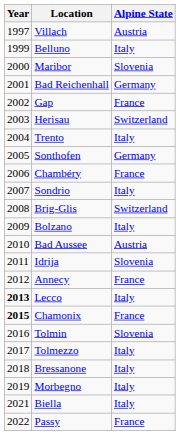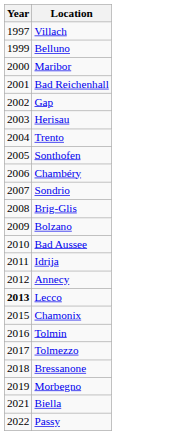 <table class="wikitable sortable">
 <tr>
 <th>Year</th>
 <th>Location</th>
-<th><a href='#'>Alpine State</a></th>
 </tr>
 <tr>
 <td>1997</td>
 <td><a href='#'>Villach</a></td>
-<td><a href='#'>Austria</a></td>
 </tr>
 <tr>
 <td>1999</td>
 <td><a href='#'>Belluno</a></td>
-<td><a href='#'>Italy</a></td>
 </tr>
 <tr>
 <td>2000</td>
 <td><a href='#'>Maribor</a></td>
-<td><a href='#'>Slovenia</a></td>
 </tr>
 <tr>
 <td>2001</td>
 <td><a href='#'>Bad Reichenhall</a></td>
-<td><a href='#'>Germany</a></td>
 </tr>
 <tr>
 <td>2002</td>
 <td><a href='#'>Gap</a></td>
-<td><a href='#'>France</a></td>
 </tr>
 <tr>
 <td>2003</td>
 <td><a href='#'>Herisau</a></td>
-<td><a href='#'>Switzerland</a></td>
 </tr>
 <tr>
 <td>2004</td>
 <td><a href='#'>Trento</a></td>
-<td><a href='#'>Italy</a></td>
 </tr>
 <tr>
 <td>2005</td>
 <td><a href='#'>Sonthofen</a></td>
-<td><a href='#'>Germany</a></td>
 </tr>
 <tr>
 <td>2006</td>
 <td><a href='#'>Chambéry</a></td>
-<td><a href='#'>France</a></td>
 </tr>
 <tr>
 <td>2007</td>
 <td><a href='#'>Sondrio</a></td>
-<td><a href='#'>Italy</a></td>
 </tr>
 <tr>
 <td>2008</td>
 <td><a href='#'>Brig-Glis</a></td>
-<td><a href='#'>Switzerland</a></td>
 </tr>
 <tr>
 <td>2009</td>
 <td><a href='#'>Bolzano</a></td>
-<td><a href='#'>Italy</a></td>
 </tr>
 <tr>
 <td>2010</td>
 <td><a href='#'>Bad Aussee</a></td>
-<td><a href='#'>Austria</a></td>
 </tr>
 <tr>
 <td>2011</td>
 <td><a href='#'>Idrija</a></td>
-<td><a href='#'>Slovenia</a></td>
 </tr>
 <tr>
 <td>2012</td>
 <td><a href='#'>Annecy</a></td>
-<td><a href='#'>France</a></td>
 </tr>
 <tr>
 <td><strong>2013</strong></td>
 <td><a href='#'>Lecco</a></td>
-<td><a href='#'>Italy</a></td>
 </tr>
 <tr>
-<td><strong>2015</strong></td>
+<td>2015</td>
 <td><a href='#'>Chamonix</a></td>
-<td><a href='#'>France</a></td>
 </tr>
 <tr>
 <td>2016</td>
 <td><a href='#'>Tolmin</a></td>
-<td><a href='#'>Slovenia</a></td>
 </tr>
 <tr>
 <td>2017</td>
 <td><a href='#'>Tolmezzo</a></td>
-<td><a href='#'>Italy</a></td>
 </tr>
 <tr>
 <td>2018</td>
 <td><a href='#'>Bressanone</a></td>
-<td><a href='#'>Italy</a></td>
 </tr>
 <tr>
 <td>2019</td>
 <td><a href='#'>Morbegno</a></td>
-<td><a href='#'>Italy</a></td>
 </tr>
 <tr>
 <td>2021</td>
 <td><a href='#'>Biella</a></td>
-<td><a href='#'>Italy</a></td>
 </tr>
 <tr>
 <td>2022</td>
 <td><a href='#'>Passy</a></td>
-<td><a href='#'>France</a></td>
 </tr>
 </table>
